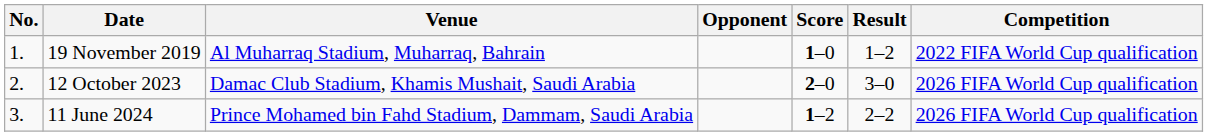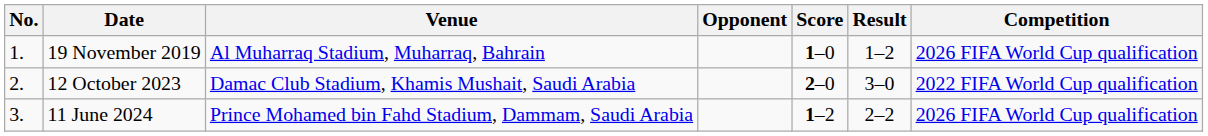 <table class="wikitable">
 <tr>
 <th>No.</th>
 <th>Date</th>
 <th>Venue</th>
 <th>Opponent</th>
 <th>Score</th>
 <th>Result</th>
 <th>Competition</th>
 </tr>
 <tr>
 <td>1.</td>
 <td>19 November 2019</td>
 <td><a href='#'>Al Muharraq Stadium</a>, <a href='#'>Muharraq</a>, <a href='#'>Bahrain</a></td>
 <td></td>
 <td align=center><strong>1</strong>–0</td>
 <td align=center>1–2</td>
-<td><a href='#'>2022 FIFA World Cup qualification</a></td>
+<td><a href='#'>2026 FIFA World Cup qualification</a></td>
 </tr>
 <tr>
 <td>2.</td>
 <td>12 October 2023</td>
 <td><a href='#'>Damac Club Stadium</a>, <a href='#'>Khamis Mushait</a>, <a href='#'>Saudi Arabia</a></td>
 <td></td>
 <td align=center><strong>2</strong>–0</td>
 <td align=center>3–0</td>
-<td><a href='#'>2026 FIFA World Cup qualification</a></td>
+<td><a href='#'>2022 FIFA World Cup qualification</a></td>
 </tr>
 <tr>
 <td>3.</td>
 <td>11 June 2024</td>
 <td><a href='#'>Prince Mohamed bin Fahd Stadium</a>, <a href='#'>Dammam</a>, <a href='#'>Saudi Arabia</a></td>
 <td></td>
 <td align=center><strong>1</strong>–2</td>
 <td align=center>2–2</td>
 <td><a href='#'>2026 FIFA World Cup qualification</a></td>
 </tr>
 </table>
